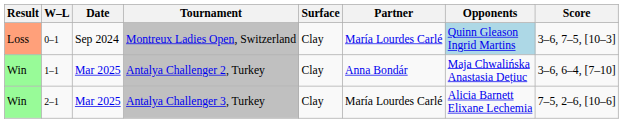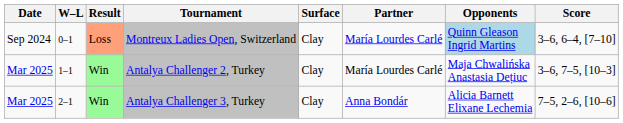 <table class="sortable wikitable">
 <tr>
+<th>Date</th>
+<th class="unsortable">W–L</th>
 <th>Result</th>
-<th class="unsortable">W–L</th>
-<th>Date</th>
 <th>Tournament</th>
 <th>Surface</th>
 <th>Partner</th>
 <th>Opponents</th>
 <th class="unsortable">Score</th>
 </tr>
 <tr>
+<td>Sep 2024</td>
+<td><small>0–1</small></td>
 <td style="background:#ffa07a;">Loss</td>
-<td><small>0–1</small></td>
-<td>Sep 2024</td>
 <td bgcolor=silver><a href='#'>Montreux Ladies Open</a>, Switzerland</td>
 <td>Clay</td>
 <td> <a href='#'>María Lourdes Carlé</a></td>
 <td style="background: lightblue;"> <a href='#'>Quinn Gleason</a> <br>  <a href='#'>Ingrid Martins</a></td>
+<td>3–6, 6–4, [7–10]</td>
+</tr>
+<tr>
+<td><a href='#'>Mar 2025</a></td>
+<td><small>1–1</small></td>
+<td style="background:#98fb98;">Win</td>
+<td bgcolor=silver><a href='#'>Antalya Challenger 2</a>, Turkey</td>
+<td>Clay</td>
+<td> María Lourdes Carlé</td>
+<td> <a href='#'>Maja Chwalińska</a> <br>  <a href='#'>Anastasia Dețiuc</a></td>
 <td>3–6, 7–5, [10–3]</td>
 </tr>
 <tr>
+<td><a href='#'>Mar 2025</a></td>
+<td><small>2–1</small></td>
 <td style="background:#98fb98;">Win</td>
-<td><small>1–1</small></td>
-<td><a href='#'>Mar 2025</a></td>
-<td bgcolor=silver><a href='#'>Antalya Challenger 2</a>, Turkey</td>
+<td bgcolor=silver><a href='#'>Antalya Challenger 3</a>, Turkey</td>
 <td>Clay</td>
 <td> <a href='#'>Anna Bondár</a></td>
-<td> <a href='#'>Maja Chwalińska</a> <br>  <a href='#'>Anastasia Dețiuc</a></td>
-<td>3–6, 6–4, [7–10]</td>
-</tr>
-<tr>
-<td style="background:#98fb98;">Win</td>
-<td><small>2–1</small></td>
-<td><a href='#'>Mar 2025</a></td>
-<td bgcolor=silver><a href='#'>Antalya Challenger 3</a>, Turkey</td>
-<td>Clay</td>
-<td> María Lourdes Carlé</td>
 <td> <a href='#'>Alicia Barnett</a> <br>  <a href='#'>Elixane Lechemia</a></td>
 <td>7–5, 2–6, [10–6]</td>
 </tr>
 </table>
